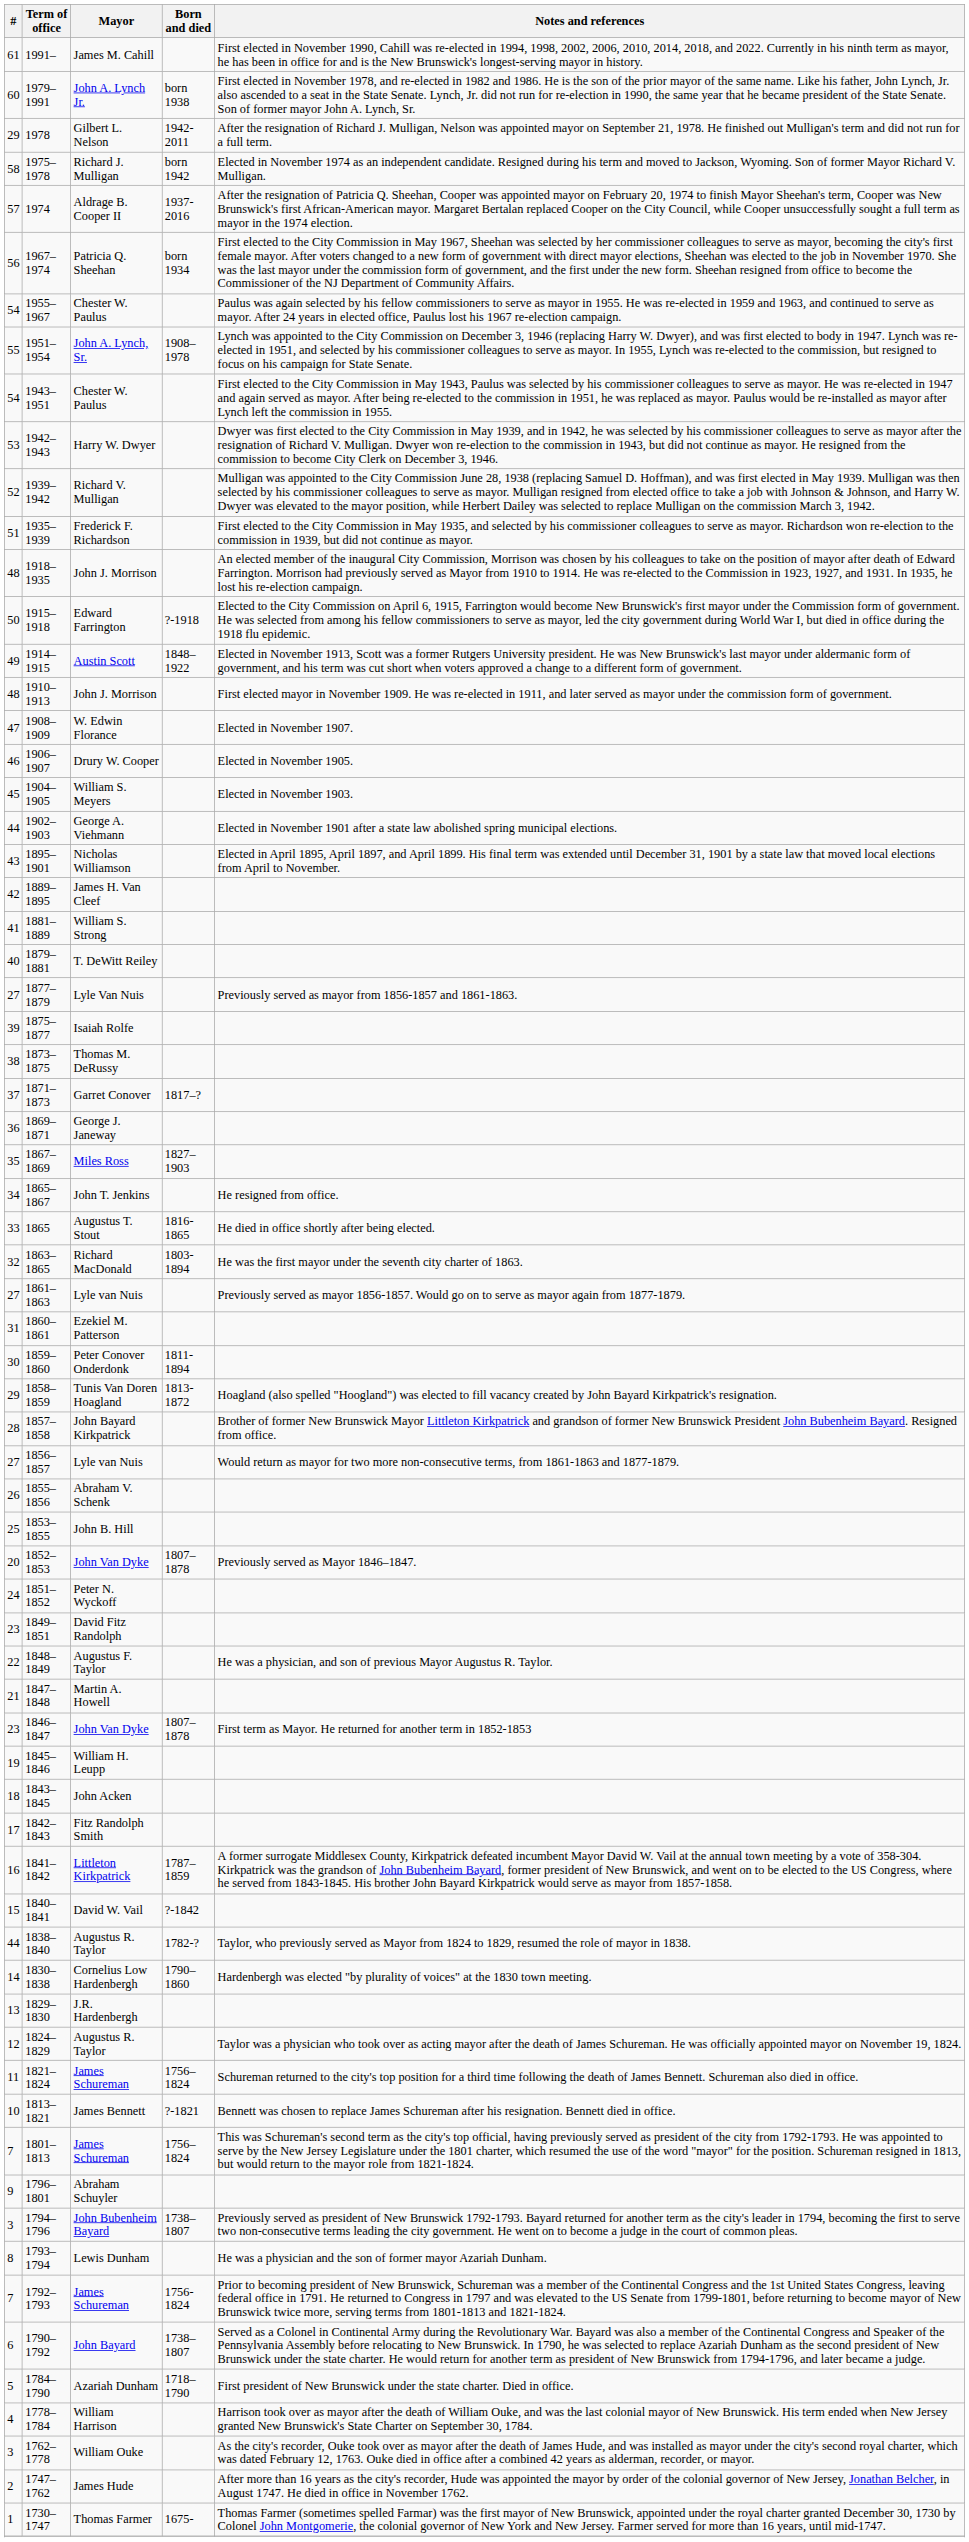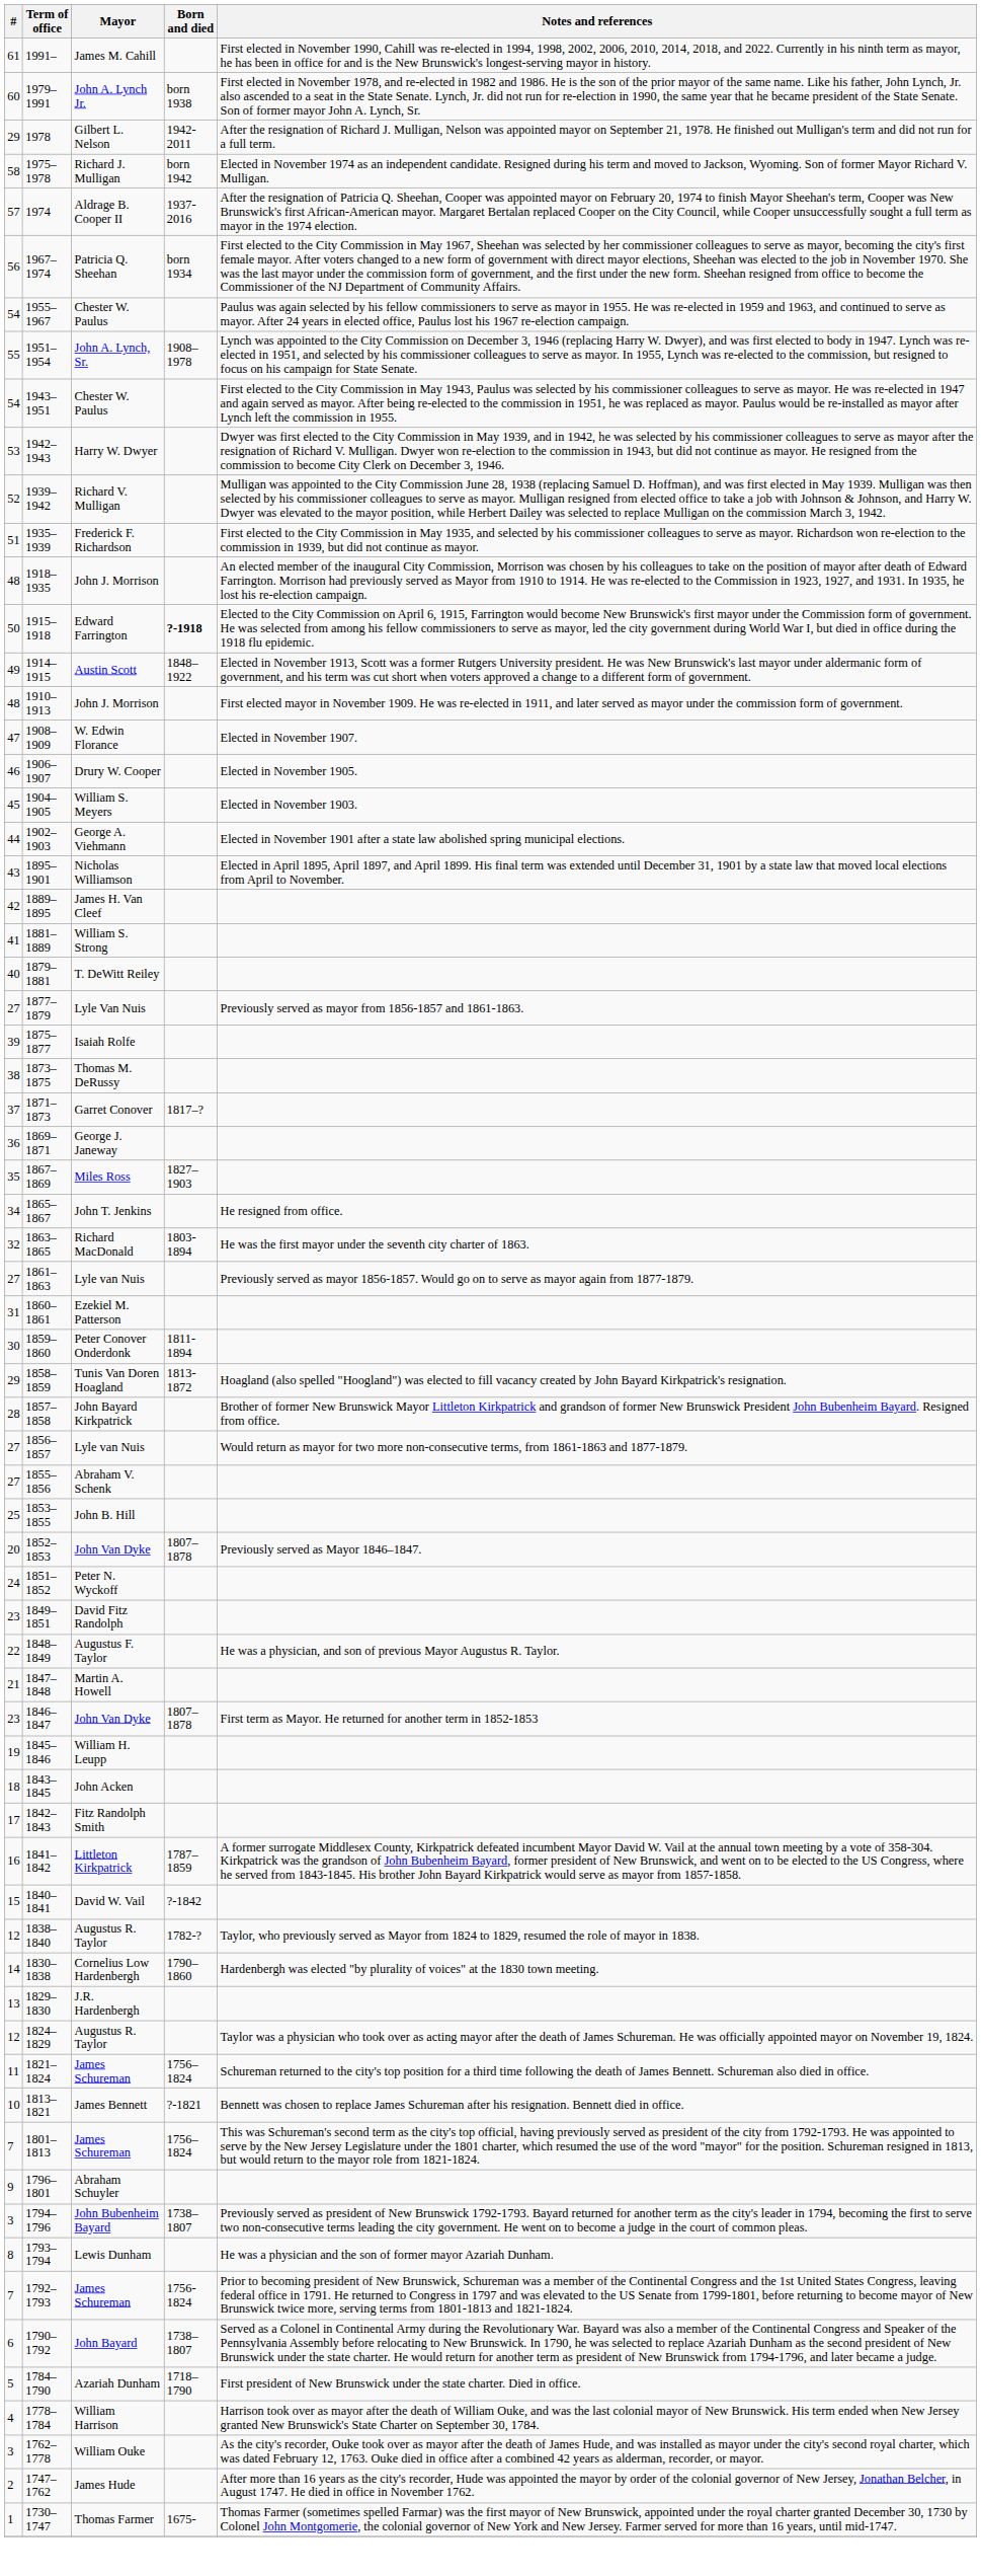 <table class="wikitable sortable">
 <tr>
 <th>#</th>
 <th>Term of office</th>
 <th>Mayor</th>
 <th>Born and died</th>
 <th>Notes and references</th>
 </tr>
 <tr>
 <td>61</td>
 <td>1991–</td>
 <td>James M. Cahill</td>
 <td></td>
 <td>First elected in November 1990, Cahill was re-elected in 1994, 1998, 2002, 2006, 2010, 2014, 2018, and 2022.  Currently in his ninth term as mayor, he has been in office for  and is the New Brunswick's longest-serving mayor in history.</td>
 </tr>
 <tr>
 <td>60</td>
 <td>1979–1991</td>
 <td><a href='#'>John A. Lynch Jr.</a></td>
 <td>born 1938</td>
 <td>First elected in November 1978, and re-elected in 1982 and 1986.  He is the son of the prior mayor of the same name.  Like his father, John Lynch, Jr. also ascended to a seat in the State Senate.  Lynch, Jr. did not run for re-election in 1990, the same year that he became president of the State Senate.  Son of former mayor John A. Lynch, Sr.</td>
 </tr>
 <tr>
 <td>29</td>
 <td>1978</td>
 <td>Gilbert L. Nelson</td>
 <td>1942-2011</td>
 <td>After the resignation of Richard J. Mulligan, Nelson was appointed mayor on September 21, 1978.  He finished out Mulligan's term and did not run for a full term.</td>
 </tr>
 <tr>
 <td>58</td>
 <td>1975–1978</td>
 <td>Richard J. Mulligan</td>
 <td>born 1942</td>
 <td>Elected in November 1974 as an independent candidate.  Resigned during his term and moved to Jackson, Wyoming. Son of former Mayor Richard V. Mulligan.</td>
 </tr>
 <tr>
 <td>57</td>
 <td>1974</td>
 <td>Aldrage B. Cooper II</td>
 <td>1937-2016</td>
 <td>After the resignation of Patricia Q. Sheehan, Cooper was appointed mayor on February 20, 1974 to finish Mayor Sheehan's term, Cooper was New Brunswick's first African-American mayor.  Margaret Bertalan replaced Cooper on the City Council, while Cooper unsuccessfully sought a full term as mayor in the 1974 election.</td>
 </tr>
 <tr>
 <td>56</td>
 <td>1967–1974</td>
 <td>Patricia Q. Sheehan</td>
 <td>born 1934</td>
 <td>First elected to the City Commission in May 1967, Sheehan was selected by her commissioner colleagues to serve as mayor, becoming the city's first female mayor. After voters changed to a new form of government with direct mayor elections, Sheehan was elected to the job in November 1970.   She was the last mayor under the commission form of government, and the first under the new form.  Sheehan resigned from office to become the Commissioner of the NJ Department of Community Affairs.</td>
 </tr>
 <tr>
 <td>54</td>
 <td>1955–1967</td>
 <td>Chester W. Paulus</td>
 <td></td>
 <td>Paulus was again selected by his fellow commissioners to serve as mayor in 1955.  He was re-elected in 1959 and 1963, and continued to serve as mayor.  After 24 years in elected office, Paulus lost his 1967 re-election campaign.</td>
 </tr>
 <tr>
 <td>55</td>
 <td>1951–1954</td>
 <td><a href='#'>John A. Lynch, Sr.</a></td>
 <td>1908–1978</td>
 <td>Lynch was appointed to the City Commission on December 3, 1946 (replacing Harry W. Dwyer), and was first elected to body in 1947.  Lynch was re-elected in 1951, and selected by his commissioner colleagues to serve as mayor.  In 1955, Lynch was re-elected to the commission, but resigned to focus on his campaign for State Senate.</td>
 </tr>
 <tr>
 <td>54</td>
 <td>1943–1951</td>
 <td>Chester W. Paulus</td>
 <td></td>
 <td>First elected to the City Commission in May 1943, Paulus was selected by his commissioner colleagues to serve as mayor.  He was re-elected in 1947 and again served as mayor.  After being re-elected to the commission in 1951, he was replaced as mayor.  Paulus would be re-installed as mayor after Lynch left the commission in 1955.</td>
 </tr>
 <tr>
 <td>53</td>
 <td>1942–1943</td>
 <td>Harry W. Dwyer</td>
 <td></td>
 <td>Dwyer was first elected to the City Commission in May 1939, and in 1942, he was selected by his commissioner colleagues to serve as mayor after the resignation of Richard V. Mulligan.  Dwyer won re-election to the commission in 1943, but did not continue as mayor.  He resigned from the commission to become City Clerk on December 3, 1946.</td>
 </tr>
 <tr>
 <td>52</td>
 <td>1939–1942</td>
 <td>Richard V. Mulligan</td>
 <td></td>
 <td>Mulligan was appointed to the City Commission June 28, 1938 (replacing Samuel D. Hoffman), and was first elected in May 1939.  Mulligan was then selected by his commissioner colleagues to serve as mayor.  Mulligan resigned from elected office to take a job with Johnson & Johnson, and Harry W. Dwyer was elevated to the mayor position, while Herbert Dailey was selected to replace Mulligan on the commission March 3, 1942.</td>
 </tr>
 <tr>
 <td>51</td>
 <td>1935–1939</td>
 <td>Frederick F. Richardson</td>
 <td></td>
 <td>First elected to the City Commission in May 1935, and selected by his commissioner colleagues to serve as mayor.  Richardson won re-election to the commission  in 1939, but did not continue as mayor.</td>
 </tr>
 <tr>
 <td>48</td>
 <td>1918–1935</td>
 <td>John J. Morrison</td>
 <td></td>
 <td>An elected member of the inaugural City Commission, Morrison was chosen by his colleagues to take on the position of mayor after death of Edward Farrington.  Morrison had previously served as Mayor from 1910 to 1914.  He was re-elected to the Commission in 1923, 1927, and 1931.  In 1935, he lost his re-election campaign.</td>
 </tr>
 <tr>
 <td>50</td>
 <td>1915–1918</td>
 <td>Edward Farrington</td>
-<td>?-1918</td>
+<td><strong>?-1918</strong></td>
 <td>Elected to the City Commission on April 6, 1915, Farrington would become New Brunswick's first mayor under the Commission form of government.  He was selected from among his fellow commissioners to serve as mayor, led the city government during World War I, but died in office during the 1918 flu epidemic.</td>
 </tr>
 <tr>
 <td>49</td>
 <td>1914–1915</td>
 <td><a href='#'>Austin Scott</a></td>
 <td>1848–1922</td>
 <td>Elected in November 1913, Scott was a former Rutgers University president.  He was New Brunswick's last mayor under aldermanic form of government, and his term was cut short when voters approved a change to a different form of government.</td>
 </tr>
 <tr>
 <td>48</td>
 <td>1910–1913</td>
 <td>John J. Morrison</td>
 <td></td>
 <td>First elected mayor in November 1909.  He was re-elected in 1911, and later served as mayor under the commission form of government.</td>
 </tr>
 <tr>
 <td>47</td>
 <td>1908–1909</td>
 <td>W. Edwin Florance</td>
 <td></td>
 <td>Elected in November 1907.</td>
 </tr>
 <tr>
 <td>46</td>
 <td>1906–1907</td>
 <td>Drury W. Cooper</td>
 <td></td>
 <td>Elected in November 1905.</td>
 </tr>
 <tr>
 <td>45</td>
 <td>1904–1905</td>
 <td>William S. Meyers</td>
 <td></td>
 <td>Elected in November 1903.</td>
 </tr>
 <tr>
 <td>44</td>
 <td>1902–1903</td>
 <td>George A. Viehmann</td>
 <td></td>
 <td>Elected in November 1901 after a state law abolished spring municipal elections.</td>
 </tr>
 <tr>
 <td>43</td>
 <td>1895–1901</td>
 <td>Nicholas Williamson</td>
 <td></td>
 <td>Elected in April 1895, April 1897, and April 1899.  His final term was extended until December 31, 1901 by a state law that moved local elections from April to November.</td>
 </tr>
 <tr>
 <td>42</td>
 <td>1889–1895</td>
 <td>James H. Van Cleef</td>
 <td></td>
 <td></td>
 </tr>
 <tr>
 <td>41</td>
 <td>1881–1889</td>
 <td>William S. Strong</td>
 <td></td>
 <td></td>
 </tr>
 <tr>
 <td>40</td>
 <td>1879–1881</td>
 <td>T. DeWitt Reiley</td>
 <td></td>
 <td></td>
 </tr>
 <tr>
 <td>27</td>
 <td>1877–1879</td>
 <td>Lyle Van Nuis</td>
 <td></td>
 <td>Previously served as mayor from 1856-1857 and 1861-1863.</td>
 </tr>
 <tr>
 <td>39</td>
 <td>1875–1877</td>
 <td>Isaiah Rolfe</td>
 <td></td>
 <td></td>
 </tr>
 <tr>
 <td>38</td>
 <td>1873–1875</td>
 <td>Thomas M. DeRussy</td>
 <td></td>
 <td></td>
 </tr>
 <tr>
 <td>37</td>
 <td>1871–1873</td>
 <td>Garret Conover</td>
 <td>1817–?</td>
 <td></td>
 </tr>
 <tr>
 <td>36</td>
 <td>1869–1871</td>
 <td>George J. Janeway</td>
 <td></td>
 <td></td>
 </tr>
 <tr>
 <td>35</td>
 <td>1867–1869</td>
 <td><a href='#'>Miles Ross</a></td>
 <td>1827–1903</td>
 <td></td>
 </tr>
 <tr>
 <td>34</td>
 <td>1865–1867</td>
 <td>John T. Jenkins</td>
 <td></td>
 <td>He resigned from office.</td>
 </tr>
 <tr>
-<td>33</td>
-<td>1865</td>
-<td>Augustus T. Stout</td>
-<td>1816-1865</td>
-<td>He died in office shortly after being elected.</td>
-</tr>
-<tr>
 <td>32</td>
 <td>1863–1865</td>
 <td>Richard MacDonald</td>
 <td>1803-1894</td>
 <td>He was the first mayor under the seventh city charter of 1863.</td>
 </tr>
 <tr>
 <td>27</td>
 <td>1861–1863</td>
 <td>Lyle van Nuis</td>
 <td></td>
 <td>Previously served as mayor 1856-1857.  Would go on to serve as mayor again from 1877-1879.</td>
 </tr>
 <tr>
 <td>31</td>
 <td>1860–1861</td>
 <td>Ezekiel M. Patterson</td>
 <td></td>
 <td></td>
 </tr>
 <tr>
 <td>30</td>
 <td>1859–1860</td>
 <td>Peter Conover Onderdonk</td>
 <td>1811-1894</td>
 <td></td>
 </tr>
 <tr>
 <td>29</td>
 <td>1858–1859</td>
 <td>Tunis Van Doren Hoagland</td>
 <td>1813-1872</td>
 <td>Hoagland (also spelled "Hoogland") was elected to fill vacancy created by John Bayard Kirkpatrick's resignation.</td>
 </tr>
 <tr>
 <td>28</td>
 <td>1857–1858</td>
 <td>John Bayard Kirkpatrick</td>
 <td></td>
 <td>Brother of former New Brunswick Mayor <a href='#'>Littleton Kirkpatrick</a> and grandson of former New Brunswick President <a href='#'>John Bubenheim Bayard</a>.  Resigned from office.</td>
 </tr>
 <tr>
 <td>27</td>
 <td>1856–1857</td>
 <td>Lyle van Nuis</td>
 <td></td>
 <td>Would return as mayor for two more non-consecutive terms, from 1861-1863 and 1877-1879.</td>
 </tr>
 <tr>
-<td>26</td>
+<td>27</td>
 <td>1855–1856</td>
 <td>Abraham V. Schenk</td>
 <td></td>
 <td></td>
 </tr>
 <tr>
 <td>25</td>
 <td>1853–1855</td>
 <td>John B. Hill</td>
 <td></td>
 <td></td>
 </tr>
 <tr>
 <td>20</td>
 <td>1852–1853</td>
 <td><a href='#'>John Van Dyke</a></td>
 <td>1807–1878</td>
 <td>Previously served as Mayor 1846–1847.</td>
 </tr>
 <tr>
 <td>24</td>
 <td>1851–1852</td>
 <td>Peter N. Wyckoff</td>
 <td></td>
 <td></td>
 </tr>
 <tr>
 <td>23</td>
 <td>1849–1851</td>
 <td>David Fitz Randolph</td>
 <td></td>
 <td></td>
 </tr>
 <tr>
 <td>22</td>
 <td>1848–1849</td>
 <td>Augustus F. Taylor</td>
 <td></td>
 <td>He was a physician, and son of previous Mayor Augustus R. Taylor.</td>
 </tr>
 <tr>
 <td>21</td>
 <td>1847–1848</td>
 <td>Martin A. Howell</td>
 <td></td>
 <td></td>
 </tr>
 <tr>
 <td>23</td>
 <td>1846–1847</td>
 <td><a href='#'>John Van Dyke</a></td>
 <td>1807–1878</td>
 <td>First term as Mayor.  He returned for another term in 1852-1853</td>
 </tr>
 <tr>
 <td>19</td>
 <td>1845–1846</td>
 <td>William H. Leupp</td>
 <td></td>
 <td></td>
 </tr>
 <tr>
 <td>18</td>
 <td>1843–1845</td>
 <td>John Acken</td>
 <td></td>
 <td></td>
 </tr>
 <tr>
 <td>17</td>
 <td>1842–1843</td>
 <td>Fitz Randolph Smith</td>
 <td></td>
 <td></td>
 </tr>
 <tr>
 <td>16</td>
 <td>1841–1842</td>
 <td><a href='#'>Littleton Kirkpatrick</a></td>
 <td>1787–1859</td>
 <td>A former surrogate Middlesex County, Kirkpatrick defeated incumbent Mayor David W. Vail at the annual town meeting by a vote of 358-304. Kirkpatrick was the grandson of <a href='#'>John Bubenheim Bayard</a>, former president of New Brunswick, and went on to be elected to the US Congress, where he served from 1843-1845.  His brother John Bayard Kirkpatrick would serve as mayor from 1857-1858.</td>
 </tr>
 <tr>
 <td>15</td>
 <td>1840–1841</td>
 <td>David W. Vail</td>
 <td>?-1842</td>
 <td></td>
 </tr>
 <tr>
-<td>44</td>
+<td>12</td>
 <td>1838–1840</td>
 <td>Augustus R. Taylor</td>
 <td>1782-?</td>
 <td>Taylor, who previously served as Mayor from 1824 to 1829, resumed the role of mayor in 1838.</td>
 </tr>
 <tr>
 <td>14</td>
 <td>1830–1838</td>
 <td>Cornelius Low Hardenbergh</td>
 <td>1790–1860</td>
 <td>Hardenbergh was elected "by plurality of voices" at the 1830 town meeting.</td>
 </tr>
 <tr>
 <td>13</td>
 <td>1829–1830</td>
 <td>J.R. Hardenbergh</td>
 <td></td>
 <td></td>
 </tr>
 <tr>
 <td>12</td>
 <td>1824–1829</td>
 <td>Augustus R. Taylor</td>
 <td></td>
 <td>Taylor was a physician who took over as acting mayor after the death of James Schureman.  He was officially appointed mayor on November 19, 1824.</td>
 </tr>
 <tr>
 <td>11</td>
 <td>1821–1824</td>
 <td><a href='#'>James Schureman</a></td>
 <td>1756–1824</td>
 <td>Schureman returned to the city's top position for a third time following the death of James Bennett.  Schureman also died in office.</td>
 </tr>
 <tr>
 <td>10</td>
 <td>1813–1821</td>
 <td>James Bennett</td>
 <td>?-1821</td>
 <td>Bennett was chosen to replace James Schureman after his resignation.  Bennett died in office.</td>
 </tr>
 <tr>
 <td>7</td>
 <td>1801–1813</td>
 <td><a href='#'>James Schureman</a></td>
 <td>1756–1824</td>
 <td>This was Schureman's second term as the city's top official, having previously served as president of the city from 1792-1793.  He was appointed to serve by the New Jersey Legislature under the 1801 charter, which resumed the use of the word "mayor" for the position.  Schureman resigned in 1813, but would return to the mayor role from 1821-1824.</td>
 </tr>
 <tr>
 <td>9</td>
 <td>1796–1801</td>
 <td>Abraham Schuyler</td>
 <td></td>
 <td></td>
 </tr>
 <tr>
 <td>3</td>
 <td>1794–1796</td>
 <td><a href='#'>John Bubenheim Bayard</a></td>
 <td>1738–1807</td>
 <td>Previously served as president of New Brunswick 1792-1793.  Bayard returned for another term as the city's leader in 1794, becoming the first to serve two non-consecutive terms leading the city government.  He went on to become a judge in the court of common pleas.</td>
 </tr>
 <tr>
 <td>8</td>
 <td>1793–1794</td>
 <td>Lewis Dunham</td>
 <td></td>
 <td>He was a physician and the son of former mayor Azariah Dunham.</td>
 </tr>
 <tr>
 <td>7</td>
 <td>1792–1793</td>
 <td><a href='#'>James Schureman</a></td>
 <td>1756-1824</td>
 <td>Prior to becoming president of New Brunswick, Schureman was a member of the Continental Congress and the 1st United States Congress, leaving federal office in 1791.  He returned to Congress in 1797 and was elevated to the US Senate from 1799-1801, before returning to become mayor of New Brunswick twice more, serving terms from 1801-1813 and 1821-1824.</td>
 </tr>
 <tr>
 <td>6</td>
 <td>1790–1792</td>
 <td><a href='#'>John Bayard</a></td>
 <td>1738–1807</td>
 <td>Served as a Colonel in Continental Army during the Revolutionary War.  Bayard was also a member of the Continental Congress and Speaker of the Pennsylvania Assembly before relocating to New Brunswick.  In 1790, he was selected to replace Azariah Dunham as the second president of New Brunswick under the state charter.  He would return for another term as president of New Brunswick from 1794-1796, and later became a judge.</td>
 </tr>
 <tr>
 <td>5</td>
 <td>1784–1790</td>
 <td>Azariah Dunham</td>
 <td>1718–1790</td>
 <td>First president of New Brunswick under the state charter.  Died in office.</td>
 </tr>
 <tr>
 <td>4</td>
 <td>1778–1784</td>
 <td>William Harrison</td>
 <td></td>
 <td>Harrison took over as mayor after the death of William Ouke, and was the last colonial mayor of New Brunswick.  His term ended when New Jersey granted New Brunswick's State Charter on September 30, 1784.</td>
 </tr>
 <tr>
 <td>3</td>
 <td>1762–1778</td>
 <td>William Ouke</td>
 <td></td>
 <td>As the city's recorder, Ouke took over as mayor after the death of James Hude, and was installed as mayor under the city's second royal charter, which was dated February 12, 1763.  Ouke died in office after a combined 42 years as alderman, recorder, or mayor.</td>
 </tr>
 <tr>
 <td>2</td>
 <td>1747–1762</td>
 <td>James Hude</td>
 <td></td>
 <td>After more than 16 years as the city's recorder, Hude was appointed the mayor by order of the colonial governor of New Jersey, <a href='#'>Jonathan Belcher</a>, in August 1747.  He died in office in November 1762.</td>
 </tr>
 <tr>
 <td>1</td>
 <td>1730–1747</td>
 <td>Thomas Farmer</td>
 <td>1675-</td>
 <td>Thomas Farmer (sometimes spelled Farmar) was the first mayor of New Brunswick, appointed under the royal charter granted December 30, 1730 by Colonel <a href='#'>John Montgomerie</a>, the colonial governor of New York and New Jersey.  Farmer served for more than 16 years, until mid-1747.</td>
 </tr>
 <tr>
 </tr>
 <tr>
 </tr>
 <tr>
 </tr>
 </table>
